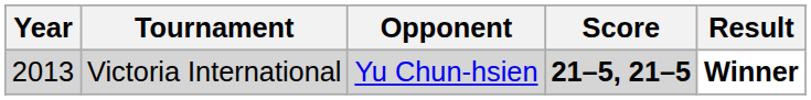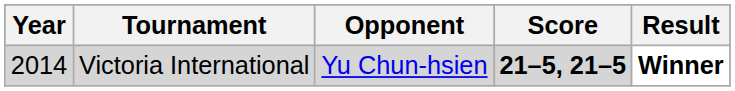 <table class="sortable wikitable" style="font-size: 90%;">
 <tr>
 <th>Year</th>
 <th>Tournament</th>
 <th>Opponent</th>
 <th>Score</th>
 <th>Result</th>
 </tr>
 <tr style="background:#D5D5D5">
-<td align="center">2013</td>
+<td align="center">2014</td>
 <td align="left">Victoria International</td>
 <td align="left"> <a href='#'>Yu Chun-hsien</a></td>
 <td align="left"><strong>21–5, 21–5</strong></td>
 <td style="text-align:left; background:white"> <strong>Winner</strong></td>
 </tr>
 </table>
